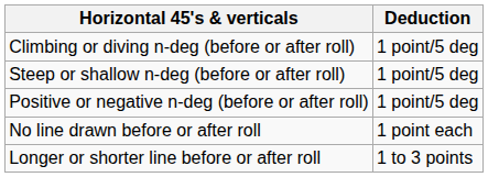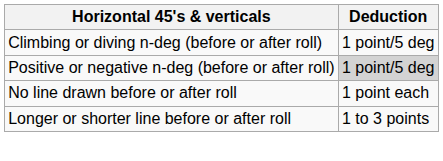 <table class="wikitable">
 <tr>
 <th>Horizontal 45's & verticals</th>
 <th>Deduction</th>
 </tr>
 <tr>
 <td>Climbing or diving n-deg (before or after roll)</td>
 <td>1 point/5 deg</td>
 </tr>
 <tr>
-<td>Steep or shallow n-deg (before or after roll)</td>
-<td>1 point/5 deg</td>
-</tr>
-<tr>
 <td>Positive or negative n-deg (before or after roll)</td>
-<td>1 point/5 deg</td>
+<td style="background: lightgrey;">1 point/5 deg</td>
 </tr>
 <tr>
 <td>No line drawn before or after roll</td>
 <td>1 point each</td>
 </tr>
 <tr>
 <td>Longer or shorter line before or after roll</td>
 <td>1 to 3 points</td>
 </tr>
 </table>
